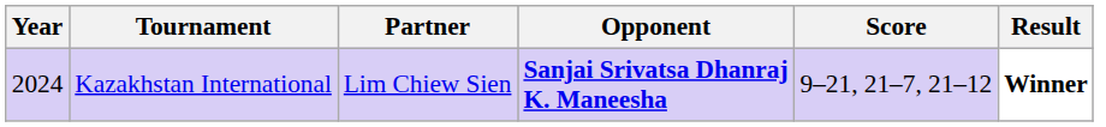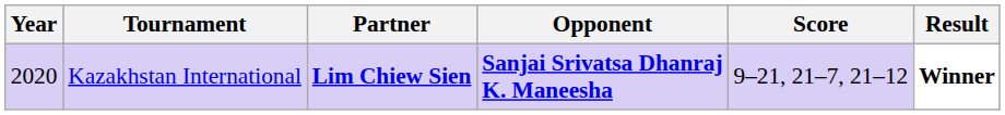 <table class="sortable wikitable" style="font-size: 90%;">
 <tr>
 <th>Year</th>
 <th>Tournament</th>
 <th>Partner</th>
 <th>Opponent</th>
 <th>Score</th>
 <th>Result</th>
 </tr>
 <tr style="background:#D8CEF6">
-<td align="center">2024</td>
+<td align="center">2020</td>
 <td align="left"><a href='#'>Kazakhstan International</a></td>
-<td align="left"> <a href='#'>Lim Chiew Sien</a></td>
+<td align="left"><strong> <a href='#'>Lim Chiew Sien</a></strong></td>
 <td align="left"><strong> <a href='#'>Sanjai Srivatsa Dhanraj</a><br> <a href='#'>K. Maneesha</a></strong></td>
 <td align="left">9–21, 21–7, 21–12</td>
 <td style="text-align:left; background:white"> <strong>Winner</strong></td>
 </tr>
 </table>
